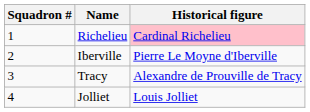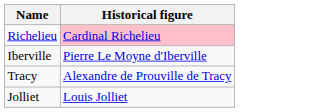 <table class="wikitable">
 <tr>
-<th>Squadron #</th>
 <th>Name</th>
 <th>Historical figure</th>
 </tr>
 <tr>
-<td>1</td>
 <td><a href='#'>Richelieu</a></td>
 <td style="background: pink;"><a href='#'>Cardinal Richelieu</a></td>
 </tr>
 <tr>
-<td>2</td>
 <td>Iberville</td>
 <td><a href='#'>Pierre Le Moyne d'Iberville</a></td>
 </tr>
 <tr>
-<td>3</td>
 <td>Tracy</td>
 <td><a href='#'>Alexandre de Prouville de Tracy</a></td>
 </tr>
 <tr>
-<td>4</td>
 <td>Jolliet</td>
 <td><a href='#'>Louis Jolliet</a></td>
 </tr>
 </table>
